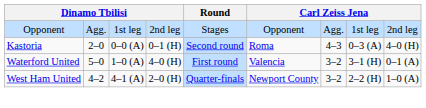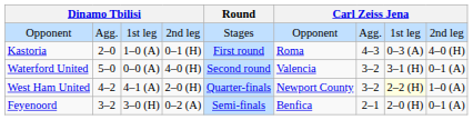 <table class="wikitable" style="text-align:center">
 <tr>
 <th colspan=4> <a href='#'>Dinamo Tbilisi</a></th>
 <th>Round</th>
 <th colspan=4> <a href='#'>Carl Zeiss Jena</a></th>
 </tr>
 <tr style="background:#c1e0ff">
 <td>Opponent</td>
 <td>Agg.</td>
 <td>1st leg</td>
 <td>2nd leg</td>
 <td>Stages</td>
 <td>Opponent</td>
 <td>Agg.</td>
 <td>1st leg</td>
 <td>2nd leg</td>
 </tr>
 <tr>
 <td align=left> <a href='#'>Kastoria</a></td>
 <td>2–0</td>
-<td>0–0 (A)</td>
+<td>1–0 (A)</td>
 <td>0–1 (H)</td>
-<td style="background:#c1e0ff;"><a href='#'>Second round</a></td>
+<td style="background:#c1e0ff;"><a href='#'>First round</a></td>
 <td align=left> <a href='#'>Roma</a></td>
 <td>4–3</td>
 <td>0–3 (A)</td>
 <td>4–0 (H)</td>
 </tr>
 <tr>
 <td align=left> <a href='#'>Waterford United</a></td>
 <td>5–0</td>
-<td>1–0 (A)</td>
+<td>0–0 (A)</td>
 <td>4–0 (H)</td>
-<td style="background:#c1e0ff;"><a href='#'>First round</a></td>
+<td style="background:#c1e0ff;"><a href='#'>Second round</a></td>
 <td align=left> <a href='#'>Valencia</a></td>
 <td>3–2</td>
 <td>3–1 (H)</td>
 <td>0–1 (A)</td>
 </tr>
 <tr>
 <td align=left> <a href='#'>West Ham United</a></td>
 <td>4–2</td>
 <td>4–1 (A)</td>
 <td>2–0 (H)</td>
 <td style="background:#c1e0ff;"><a href='#'>Quarter-finals</a></td>
 <td align=left> <a href='#'>Newport County</a></td>
 <td>3–2</td>
-<td>2–2 (H)</td>
+<td style="background: lightyellow;">2–2 (H)</td>
 <td>1–0 (A)</td>
 </tr>
+<tr>
+<td align=left> <a href='#'>Feyenoord</a></td>
+<td>3–2</td>
+<td>3–0 (H)</td>
+<td>0–2 (A)</td>
+<td style="background:#c1e0ff;"><a href='#'>Semi-finals</a></td>
+<td align=left> <a href='#'>Benfica</a></td>
+<td>2–1</td>
+<td>2–0 (H)</td>
+<td>0–1 (A)</td>
+</tr>
 </table>
